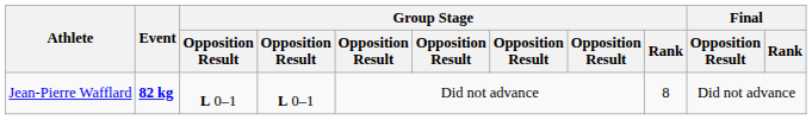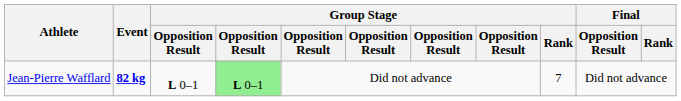 <table class=wikitable style="font-size:90%">
 <tr>
 <th rowspan="2">Athlete</th>
 <th rowspan="2">Event</th>
 <th colspan="7">Group Stage</th>
 <th colspan=2>Final</th>
 </tr>
 <tr>
 <th>Opposition<br>Result</th>
 <th>Opposition<br>Result</th>
 <th>Opposition<br>Result</th>
 <th>Opposition<br>Result</th>
 <th>Opposition<br>Result</th>
 <th>Opposition<br>Result</th>
 <th>Rank</th>
 <th>Opposition<br>Result</th>
 <th>Rank</th>
 </tr>
 <tr align=center>
 <td align=left><a href='#'>Jean-Pierre Wafflard</a></td>
 <td align=left><strong><a href='#'>82 kg</a></strong></td>
 <td><br><strong>L</strong> 0–1</td>
-<td><br><strong>L</strong> 0–1</td>
+<td style="background: lightgreen;"><br><strong>L</strong> 0–1</td>
 <td colspan=4>Did not advance</td>
-<td>8</td>
+<td>7</td>
 <td colspan=2>Did not advance</td>
 </tr>
 </table>
